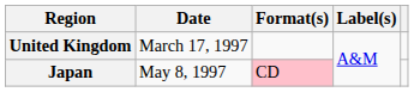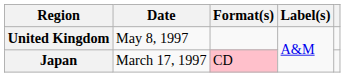 <table class="wikitable plainrowheaders">
 <tr>
 <th scope="col">Region</th>
 <th scope="col">Date</th>
 <th scope="col">Format(s)</th>
 <th scope="col">Label(s)</th>
 <th scope="col"></th>
 </tr>
 <tr>
 <th scope="row">United Kingdom</th>
-<td>March 17, 1997</td>
+<td>May 8, 1997</td>
 <td></td>
 <td rowspan="2"><a href='#'>A&M</a></td>
 <td></td>
 </tr>
 <tr>
 <th scope="row">Japan</th>
-<td>May 8, 1997</td>
+<td>March 17, 1997</td>
 <td style="background: pink;">CD</td>
 <td></td>
 </tr>
 </table>
